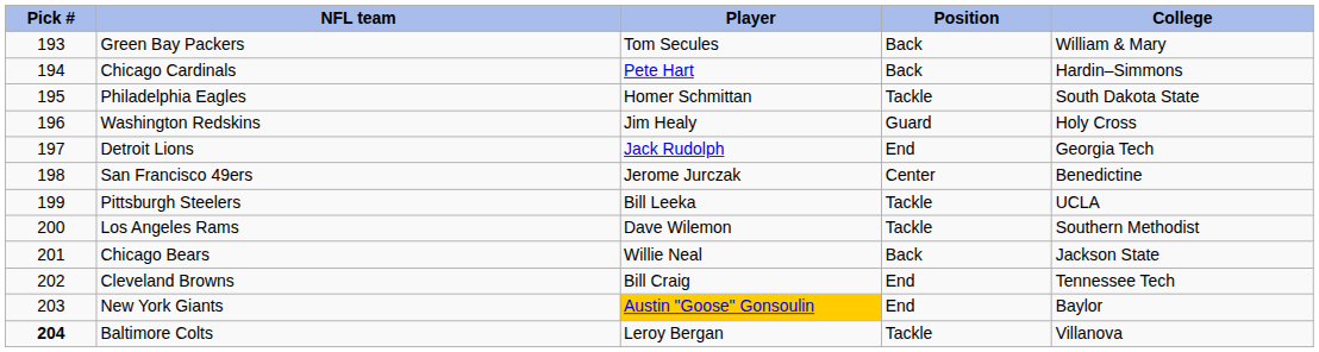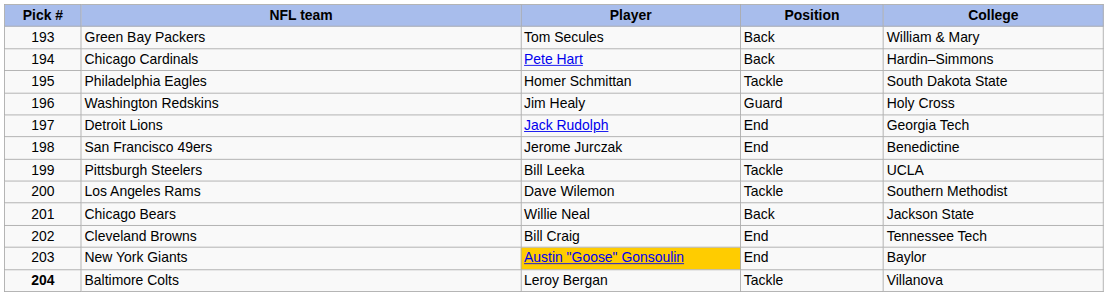 <table class="wikitable sortable sortable" style="width: 100%">
 <tr>
 <th style="background:#A8BDEC;" width=7%>Pick #</th>
 <th width=40% style="background:#A8BDEC;">NFL team</th>
 <th width=20% style="background:#A8BDEC;">Player</th>
 <th width=13% style="background:#A8BDEC;">Position</th>
 <th style="background:#A8BDEC;">College</th>
 </tr>
 <tr>
 <td align=center>193</td>
 <td>Green Bay Packers</td>
 <td>Tom Secules</td>
 <td>Back</td>
 <td>William & Mary</td>
 </tr>
 <tr>
 <td align=center>194</td>
 <td>Chicago Cardinals</td>
 <td><a href='#'>Pete Hart</a></td>
 <td>Back</td>
 <td>Hardin–Simmons</td>
 </tr>
 <tr>
 <td align=center>195</td>
 <td>Philadelphia Eagles</td>
 <td>Homer Schmittan</td>
 <td>Tackle</td>
 <td>South Dakota State</td>
 </tr>
 <tr>
 <td align=center>196</td>
 <td>Washington Redskins</td>
 <td>Jim Healy</td>
 <td>Guard</td>
 <td>Holy Cross</td>
 </tr>
 <tr>
 <td align=center>197</td>
 <td>Detroit Lions</td>
 <td><a href='#'>Jack Rudolph</a></td>
 <td>End</td>
 <td>Georgia Tech</td>
 </tr>
 <tr>
 <td align=center>198</td>
 <td>San Francisco 49ers</td>
 <td>Jerome Jurczak</td>
-<td>Center</td>
+<td>End</td>
 <td>Benedictine</td>
 </tr>
 <tr>
 <td align=center>199</td>
 <td>Pittsburgh Steelers</td>
 <td>Bill Leeka</td>
 <td>Tackle</td>
 <td>UCLA</td>
 </tr>
 <tr>
 <td align=center>200</td>
 <td>Los Angeles Rams</td>
 <td>Dave Wilemon</td>
 <td>Tackle</td>
 <td>Southern Methodist</td>
 </tr>
 <tr>
 <td align=center>201</td>
 <td>Chicago Bears</td>
 <td>Willie Neal</td>
 <td>Back</td>
 <td>Jackson State</td>
 </tr>
 <tr>
 <td align=center>202</td>
 <td>Cleveland Browns</td>
 <td>Bill Craig</td>
 <td>End</td>
 <td>Tennessee Tech</td>
 </tr>
 <tr>
 <td align=center>203</td>
 <td>New York Giants</td>
 <td bgcolor="#FFCC00"><a href='#'>Austin "Goose" Gonsoulin</a></td>
 <td>End</td>
 <td>Baylor</td>
 </tr>
 <tr>
 <td align=center><strong>204</strong></td>
 <td>Baltimore Colts</td>
 <td>Leroy Bergan</td>
 <td>Tackle</td>
 <td>Villanova</td>
 </tr>
 </table>
